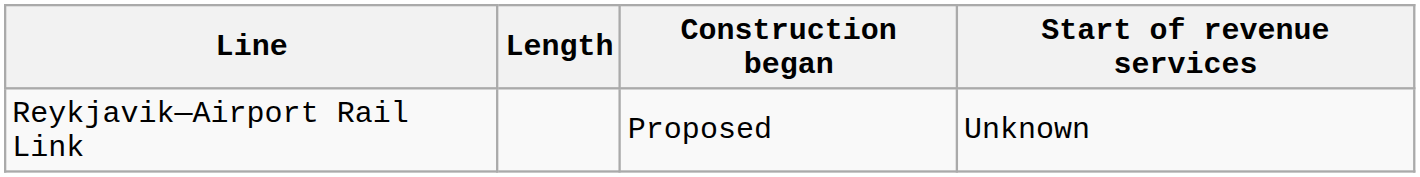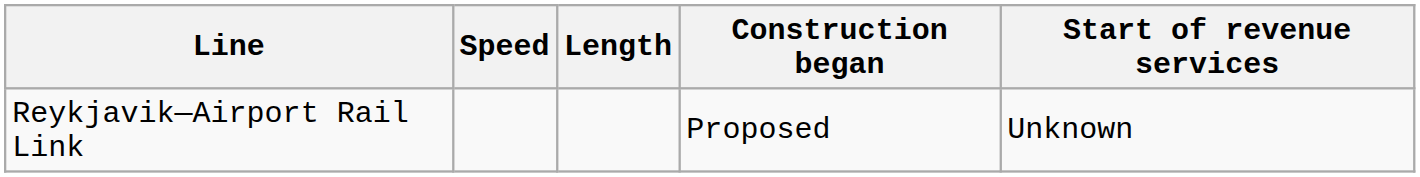 <table class="wikitable">
 <tr>
 <th>Line</th>
+<th>Speed</th>
 <th>Length</th>
 <th>Construction began</th>
 <th>Start of revenue services</th>
 </tr>
 <tr>
 <td>Reykjavik—Airport Rail Link</td>
 <td></td>
+<td></td>
 <td>Proposed</td>
 <td>Unknown</td>
 </tr>
 </table>
